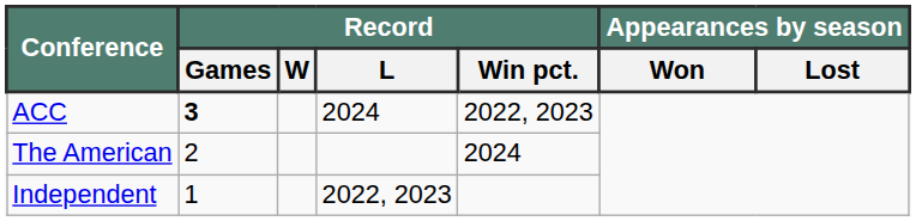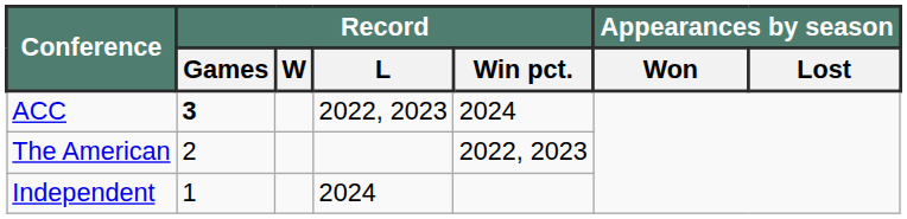 <table class="wikitable sortable">
 <tr>
 <th style="background:#4f7d70; color:#FFFFFF; border: 2px solid #2a2a2a;" rowspan=2>Conference</th>
 <th style="background:#4f7d70; color:#FFFFFF; border: 2px solid #2a2a2a;" colspan=4>Record</th>
 <th style="background:#4f7d70; color:#FFFFFF; border: 2px solid #2a2a2a;" colspan=2>Appearances by season</th>
 </tr>
 <tr>
 <th style="border: 2px solid #2a2a2a;">Games</th>
 <th style="border: 2px solid #2a2a2a;">W</th>
 <th style="border: 2px solid #2a2a2a;">L</th>
 <th style="border: 2px solid #2a2a2a;">Win pct.</th>
 <th style="border: 2px solid #2a2a2a;" class=unsortable>Won</th>
 <th style="border: 2px solid #2a2a2a;" class=unsortable>Lost</th>
 </tr>
 <tr>
 <td><a href='#'>ACC</a></td>
 <td><strong>3</strong></td>
 <td></td>
+<td>2022, 2023</td>
 <td>2024</td>
-<td>2022, 2023</td>
 </tr>
 <tr>
 <td><a href='#'>The American</a></td>
 <td>2</td>
 <td></td>
 <td></td>
-<td>2024</td>
+<td>2022, 2023</td>
 </tr>
 <tr>
 <td><a href='#'>Independent</a></td>
 <td>1</td>
 <td></td>
-<td>2022, 2023</td>
+<td>2024</td>
 <td></td>
 </tr>
 </table>
